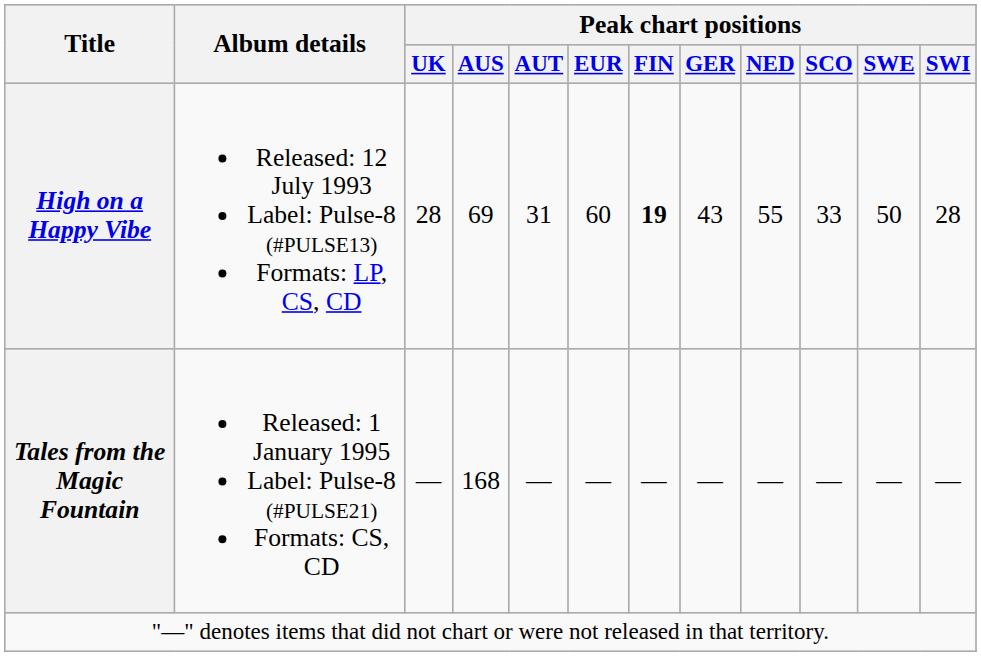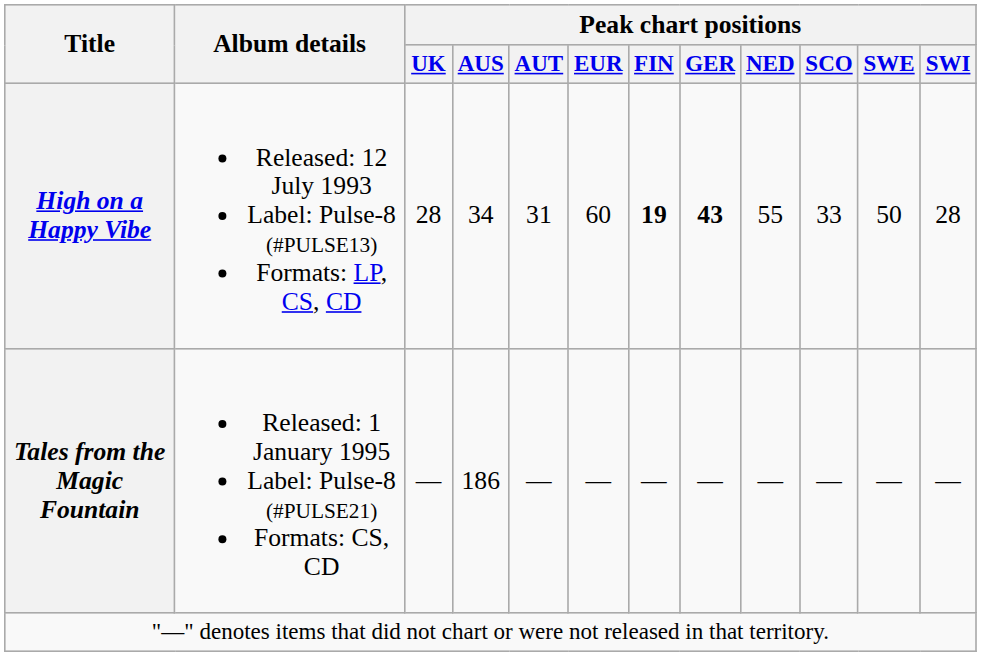 <table class="wikitable plainrowheaders" style="text-align:center;">
 <tr>
 <th scope="col" rowspan="2" style="width:15em;">Title</th>
 <th scope="col" rowspan="2" style="width:15em;">Album details</th>
 <th scope="col" colspan="10">Peak chart positions</th>
 </tr>
 <tr>
 <th style="width:2em;font-size:90%;"><a href='#'>UK</a><br></th>
 <th style="width:2em;font-size:90%;"><a href='#'>AUS</a><br></th>
 <th style="width:2em;font-size:90%;"><a href='#'>AUT</a><br></th>
 <th style="width:2em;font-size:90%;"><a href='#'>EUR</a><br></th>
 <th style="width:2em;font-size:90%;"><a href='#'>FIN</a><br></th>
 <th style="width:2em;font-size:90%;"><a href='#'>GER</a><br></th>
 <th style="width:2em;font-size:90%;"><a href='#'>NED</a><br></th>
 <th style="width:2em;font-size:90%;"><a href='#'>SCO</a><br></th>
 <th style="width:2em;font-size:90%;"><a href='#'>SWE</a><br></th>
 <th style="width:2em;font-size:90%;"><a href='#'>SWI</a><br></th>
 </tr>
 <tr>
 <th scope="row"><em><a href='#'>High on a Happy Vibe</a></em></th>
 <td><br><ul><li>Released: 12 July 1993</li><li>Label: Pulse-8 <small>(#PULSE13)</small></li><li>Formats: <a href='#'>LP</a>, <a href='#'>CS</a>, <a href='#'>CD</a></li></ul></td>
 <td>28</td>
-<td>69</td>
+<td>34</td>
 <td>31</td>
 <td>60</td>
 <td><strong>19</strong></td>
-<td>43</td>
+<td><strong>43</strong></td>
 <td>55</td>
 <td>33</td>
 <td>50</td>
 <td>28</td>
 </tr>
 <tr>
 <th scope="row"><em>Tales from the Magic Fountain</em></th>
 <td><br><ul><li>Released: 1 January 1995</li><li>Label: Pulse-8 <small>(#PULSE21)</small></li><li>Formats: CS, CD</li></ul></td>
 <td>—</td>
-<td>168</td>
+<td>186</td>
 <td>—</td>
 <td>—</td>
 <td>—</td>
 <td>—</td>
 <td>—</td>
 <td>—</td>
 <td>—</td>
 <td>—</td>
 </tr>
 <tr>
 <td align="center" colspan="15" style="font-size:90%">"—" denotes items that did not chart or were not released in that territory.</td>
 </tr>
 </table>
